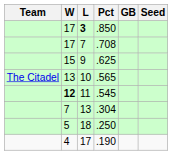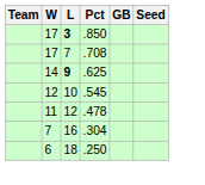 <table class="wikitable">
 <tr>
 <th>Team</th>
 <th>W</th>
 <th>L</th>
 <th>Pct</th>
 <th>GB</th>
 <th>Seed</th>
 </tr>
 <tr bgcolor="#ccffcc">
 <td></td>
 <td>17</td>
 <td><strong>3</strong></td>
 <td>.850</td>
 <td></td>
 <td></td>
 </tr>
 <tr bgcolor="#ccffcc">
 <td></td>
 <td>17</td>
 <td>7</td>
 <td>.708</td>
 <td></td>
 <td></td>
 </tr>
 <tr bgcolor="#ccffcc">
 <td></td>
-<td>15</td>
-<td>9</td>
+<td>14</td>
+<td><strong>9</strong></td>
 <td>.625</td>
 <td></td>
 <td></td>
 </tr>
 <tr bgcolor="#ccffcc">
-<td><a href='#'>The Citadel</a></td>
-<td>13</td>
+<td></td>
+<td>12</td>
 <td>10</td>
-<td>.565</td>
-<td></td>
-<td></td>
-</tr>
-<tr bgcolor="#ccffcc">
-<td></td>
-<td><strong>12</strong></td>
-<td>11</td>
 <td>.545</td>
 <td></td>
 <td></td>
 </tr>
 <tr bgcolor="#ccffcc">
 <td></td>
+<td>11</td>
+<td>12</td>
+<td>.478</td>
+<td></td>
+<td></td>
+</tr>
+<tr bgcolor="#ccffcc">
+<td></td>
 <td>7</td>
-<td>13</td>
+<td>16</td>
 <td>.304</td>
 <td></td>
 <td></td>
 </tr>
 <tr bgcolor="#ccffcc">
 <td></td>
-<td>5</td>
+<td>6</td>
 <td>18</td>
 <td>.250</td>
 <td></td>
 <td></td>
 </tr>
-<tr>
-<td></td>
-<td>4</td>
-<td>17</td>
-<td>.190</td>
-<td></td>
-<td></td>
-</tr>
 </table>
